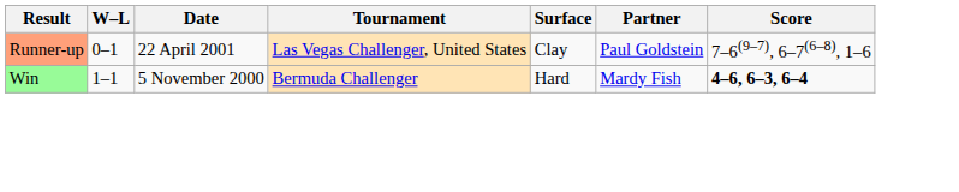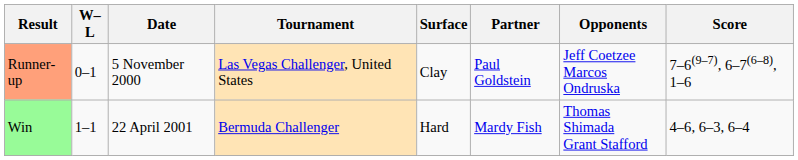 <table class="sortable wikitable">
 <tr>
 <th>Result</th>
 <th>W–L</th>
 <th>Date</th>
 <th>Tournament</th>
 <th>Surface</th>
 <th>Partner</th>
+<th>Opponents</th>
 <th class="unsortable">Score</th>
 </tr>
 <tr>
 <td bgcolor=FFA07A>Runner-up</td>
 <td>0–1</td>
-<td>22 April 2001</td>
+<td>5 November 2000</td>
 <td style="background:moccasin;"><a href='#'>Las Vegas Challenger</a>, United States</td>
 <td>Clay</td>
 <td> <a href='#'>Paul Goldstein</a></td>
+<td> <a href='#'>Jeff Coetzee</a><br> <a href='#'>Marcos Ondruska</a></td>
 <td>7–6<sup>(9–7)</sup>, 6–7<sup>(6–8)</sup>, 1–6</td>
 </tr>
 <tr>
 <td bgcolor=98FB98>Win</td>
 <td>1–1</td>
-<td>5 November 2000</td>
+<td>22 April 2001</td>
 <td style="background:moccasin;"><a href='#'>Bermuda Challenger</a></td>
 <td>Hard</td>
 <td> <a href='#'>Mardy Fish</a></td>
-<td><strong>4–6, 6–3, 6–4</strong></td>
+<td> <a href='#'>Thomas Shimada</a><br> <a href='#'>Grant Stafford</a></td>
+<td>4–6, 6–3, 6–4</td>
 </tr>
 </table>
